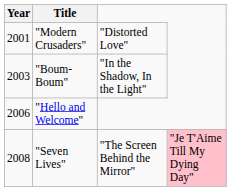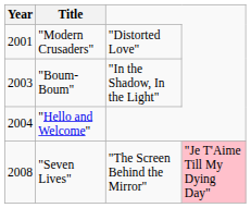 <table class="wikitable" style="margin:left;" width=35%>
 <tr>
 <th>Year</th>
 <th>Title</th>
 </tr>
 <tr>
 <td>2001</td>
 <td>"Modern Crusaders"</td>
 <td>"Distorted Love"</td>
 </tr>
 <tr>
 <td>2003</td>
 <td>"Boum-Boum"</td>
 <td>"In the Shadow, In the Light"</td>
 </tr>
 <tr>
-<td>2006</td>
+<td>2004</td>
 <td>"<a href='#'>Hello and Welcome</a>"</td>
 </tr>
 <tr>
 <td>2008</td>
 <td>"Seven Lives"</td>
 <td>"The Screen Behind the Mirror"</td>
 <td style="background: pink;">"Je T'Aime Till My Dying Day"</td>
 </tr>
 </table>
